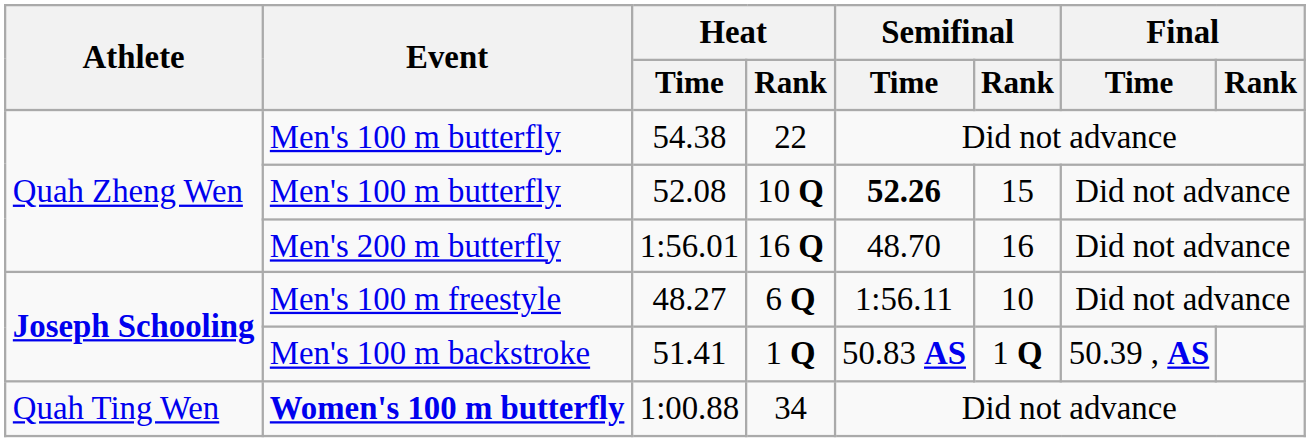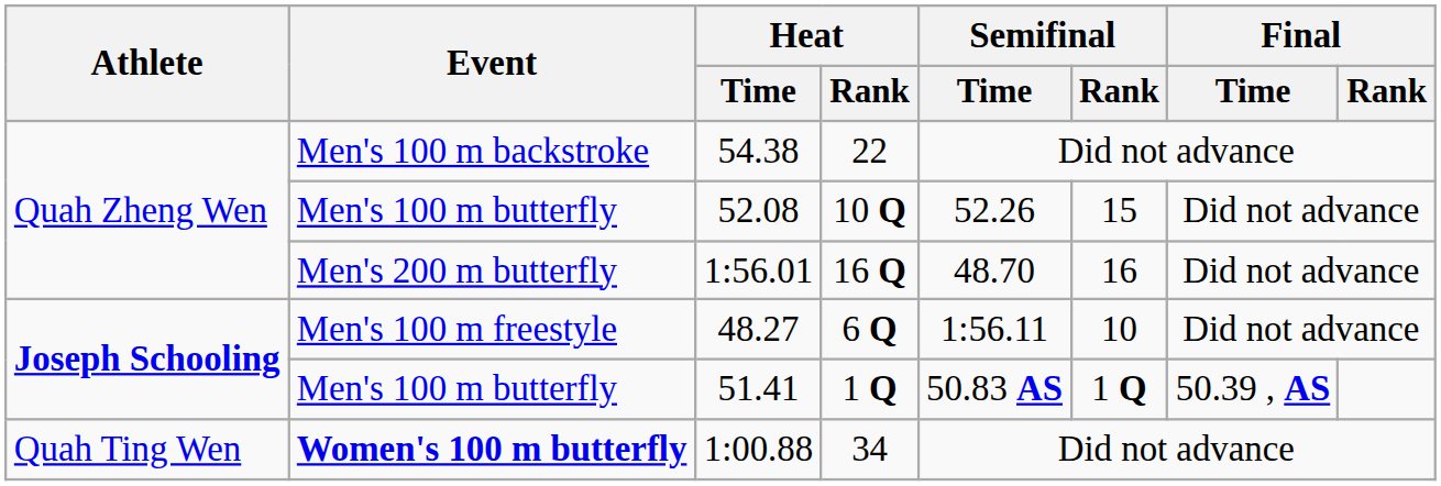 <table class=wikitable style="font-size:90%">
 <tr>
 <th rowspan="2">Athlete</th>
 <th rowspan="2">Event</th>
 <th colspan="2">Heat</th>
 <th colspan="2">Semifinal</th>
 <th colspan="2">Final</th>
 </tr>
 <tr style="font-size:95%">
 <th>Time</th>
 <th>Rank</th>
 <th>Time</th>
 <th>Rank</th>
 <th>Time</th>
 <th>Rank</th>
 </tr>
 <tr align=center>
 <td align=left rowspan=3><a href='#'>Quah Zheng Wen</a></td>
-<td align=left><a href='#'>Men's 100 m butterfly</a></td>
+<td align=left><a href='#'>Men's 100 m backstroke</a></td>
 <td>54.38</td>
 <td>22</td>
 <td colspan=4>Did not advance</td>
 </tr>
 <tr align=center>
 <td align=left><a href='#'>Men's 100 m butterfly</a></td>
 <td>52.08</td>
 <td>10 <strong>Q</strong></td>
-<td><strong>52.26</strong></td>
+<td>52.26</td>
 <td>15</td>
 <td colspan=2>Did not advance</td>
 </tr>
 <tr align=center>
 <td align=left><a href='#'>Men's 200 m butterfly</a></td>
 <td>1:56.01</td>
 <td>16 <strong>Q</strong></td>
 <td>48.70</td>
 <td>16</td>
 <td colspan=2>Did not advance</td>
 </tr>
 <tr align=center>
 <td align=left rowspan=2><strong><a href='#'>Joseph Schooling</a></strong></td>
 <td align=left><a href='#'>Men's 100 m freestyle</a></td>
 <td>48.27</td>
 <td>6 <strong>Q</strong></td>
 <td>1:56.11</td>
 <td>10</td>
 <td colspan=2>Did not advance</td>
 </tr>
 <tr align=center>
-<td align=left><a href='#'>Men's 100 m backstroke</a></td>
+<td align=left><a href='#'>Men's 100 m butterfly</a></td>
 <td>51.41</td>
 <td>1 <strong>Q</strong></td>
 <td>50.83 <strong><a href='#'>AS</a></strong></td>
 <td>1 <strong>Q</strong></td>
 <td>50.39 , <strong><a href='#'>AS</a></strong></td>
 <td></td>
 </tr>
 <tr align="center">
 <td align=left><a href='#'>Quah Ting Wen</a></td>
 <td align=left><strong><a href='#'>Women's 100 m butterfly</a></strong></td>
 <td>1:00.88</td>
 <td>34</td>
 <td colspan=4>Did not advance</td>
 </tr>
 </table>
